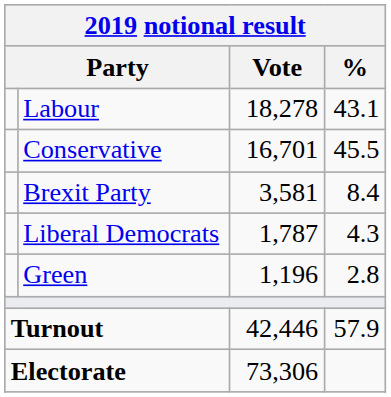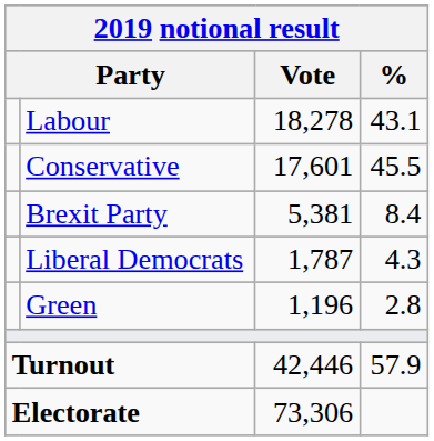 <table class="wikitable">
 <tr>
 <th colspan="4"><a href='#'>2019</a> <a href='#'>notional result</a></th>
 </tr>
 <tr>
 <th bgcolor="#DDDDFF" width="130px" colspan="2">Party</th>
 <th bgcolor="#DDDDFF" width="50px">Vote</th>
 <th bgcolor="#DDDDFF" width="30px">%</th>
 </tr>
 <tr>
 <td></td>
 <td><a href='#'>Labour</a></td>
 <td align=right>18,278</td>
 <td align=right>43.1</td>
 </tr>
 <tr>
 <td></td>
 <td><a href='#'>Conservative</a></td>
-<td align=right>16,701</td>
+<td align=right>17,601</td>
 <td align=right>45.5</td>
 </tr>
 <tr>
 <td></td>
 <td><a href='#'>Brexit Party</a></td>
-<td align=right>3,581</td>
+<td align=right>5,381</td>
 <td align=right>8.4</td>
 </tr>
 <tr>
 <td></td>
 <td><a href='#'>Liberal Democrats</a></td>
 <td align=right>1,787</td>
 <td align=right>4.3</td>
 </tr>
 <tr>
 <td></td>
 <td><a href='#'>Green</a></td>
 <td align=right>1,196</td>
 <td align=right>2.8</td>
 </tr>
 <tr>
 <td colspan="4" bgcolor="#EAECF0"></td>
 </tr>
 <tr>
 <td colspan="2"><strong>Turnout</strong></td>
 <td align=right>42,446</td>
 <td align=right>57.9</td>
 </tr>
 <tr>
 <td colspan="2"><strong>Electorate</strong></td>
 <td align=right>73,306</td>
 </tr>
 </table>
